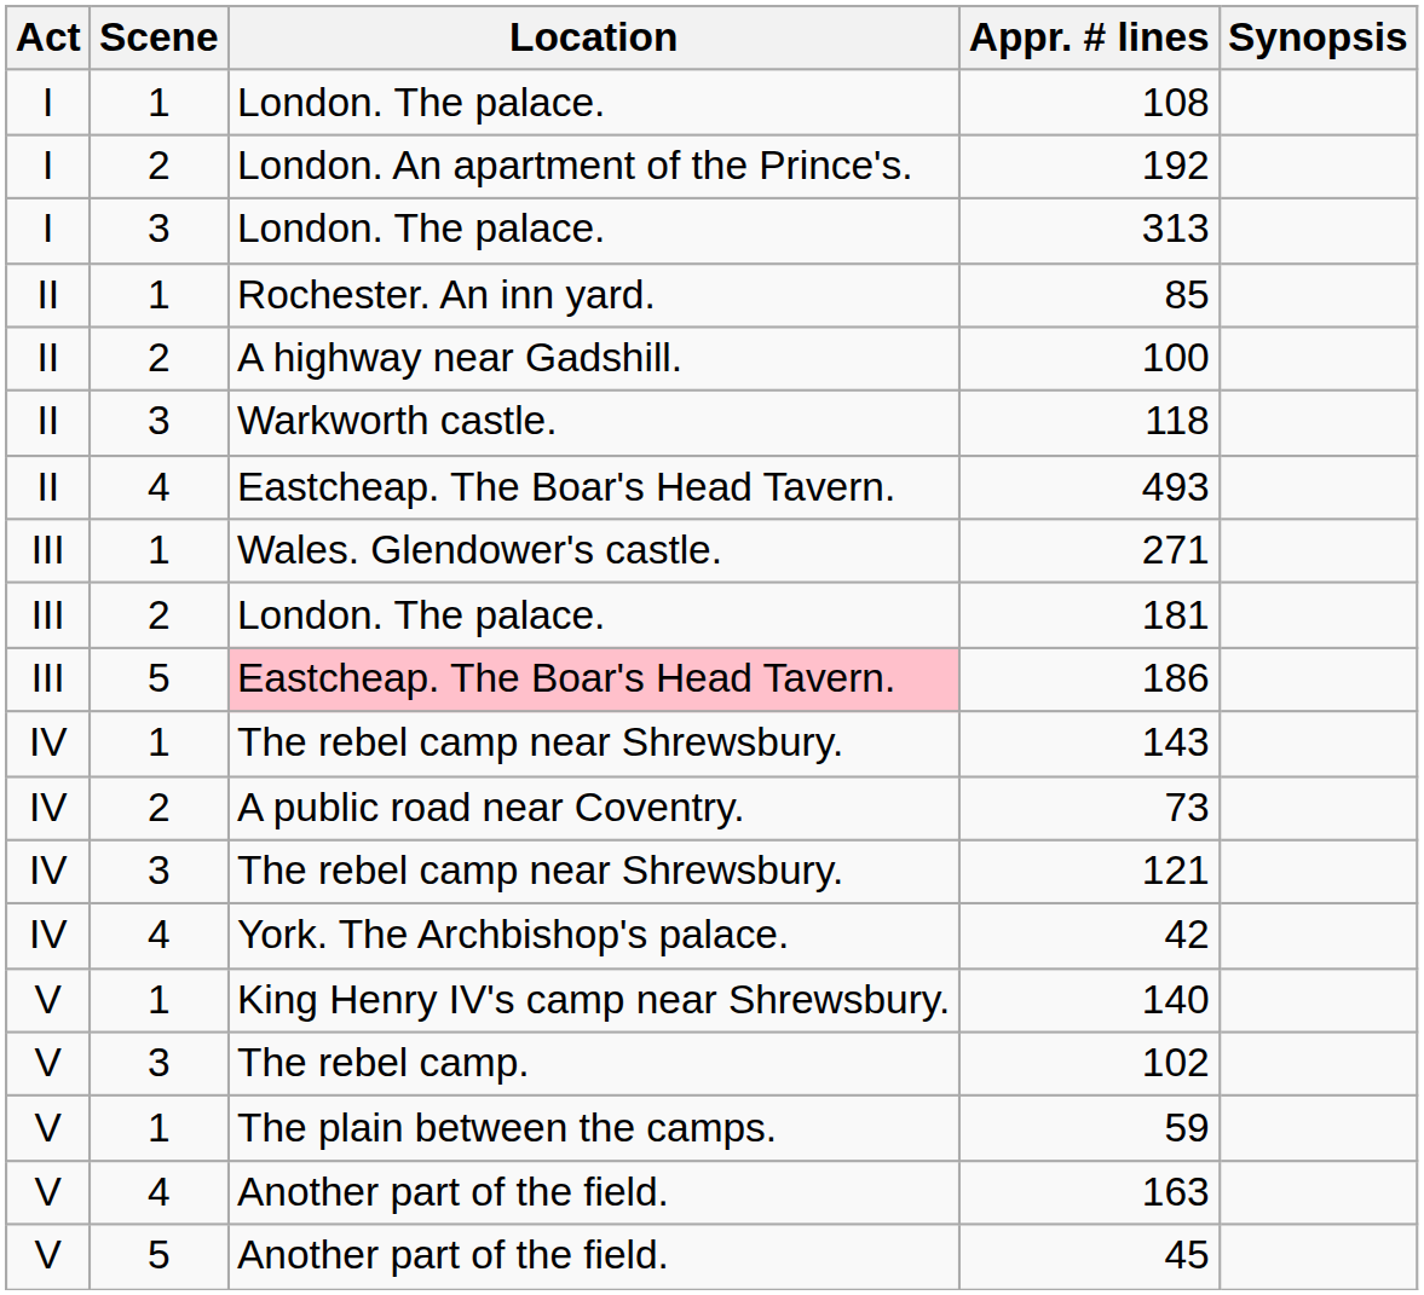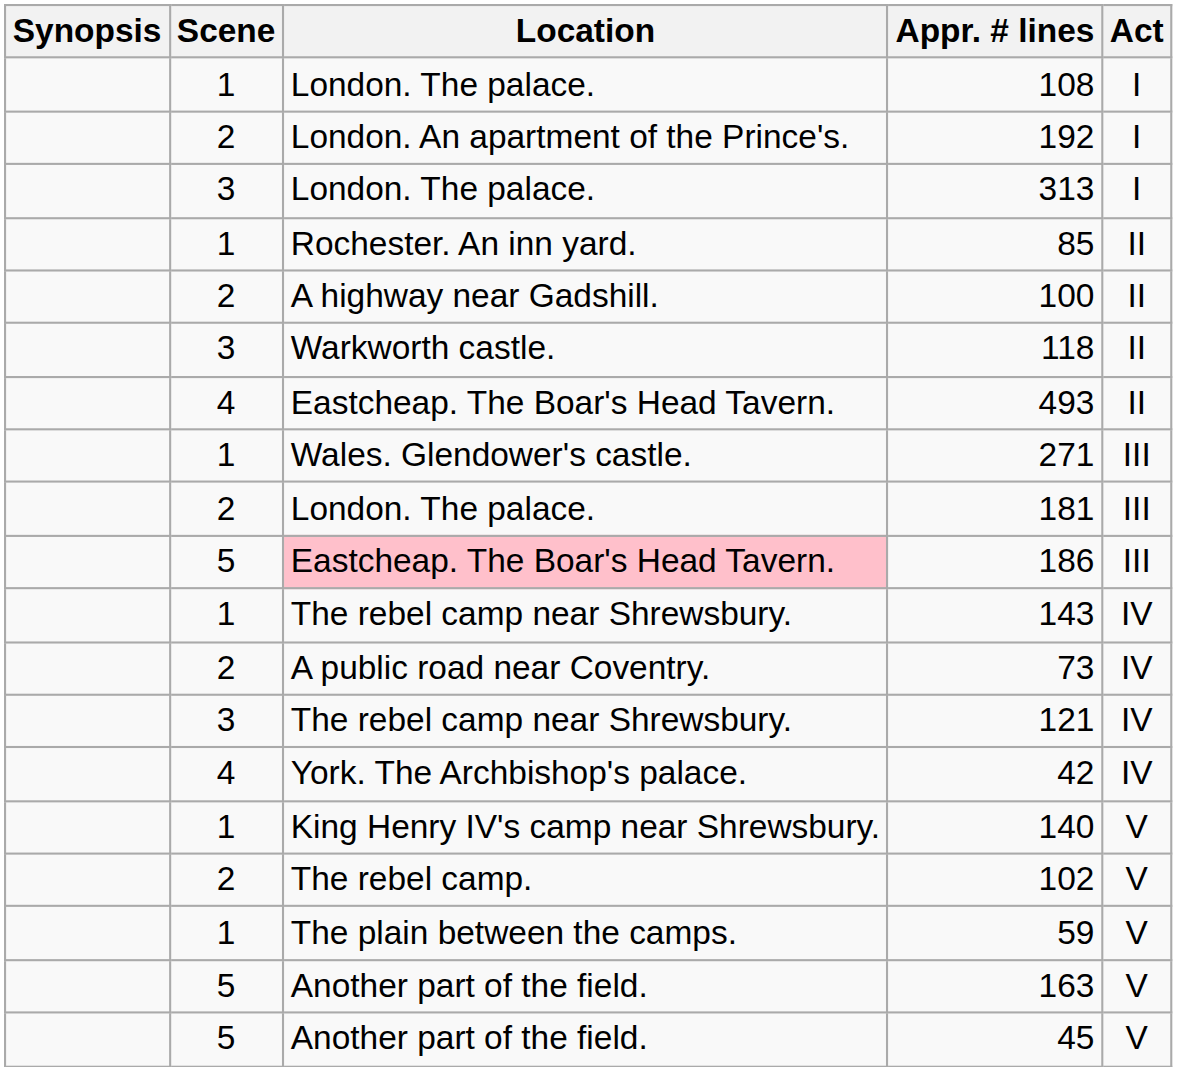 <table class="wikitable">
 <tr>
-<th>Act</th>
+<th>Synopsis</th>
 <th data-sort-type="number">Scene</th>
 <th>Location</th>
 <th data-sort-type="number">Appr. # lines</th>
-<th>Synopsis</th>
+<th>Act</th>
 </tr>
 <tr>
-<td style="text-align:center;">I</td>
+<td></td>
 <td style="text-align:center;">1</td>
 <td>London. The palace.</td>
 <td style="text-align:right;">108</td>
-<td></td>
+<td style="text-align:center;">I</td>
 </tr>
 <tr>
-<td style="text-align:center;">I</td>
+<td></td>
 <td style="text-align:center;">2</td>
 <td>London. An apartment of the Prince's.</td>
 <td style="text-align:right;">192</td>
-<td></td>
+<td style="text-align:center;">I</td>
 </tr>
 <tr>
-<td style="text-align:center;">I</td>
+<td></td>
 <td style="text-align:center;">3</td>
 <td>London. The palace.</td>
 <td style="text-align:right;">313</td>
-<td></td>
+<td style="text-align:center;">I</td>
 </tr>
 <tr>
-<td style="text-align:center;">II</td>
+<td></td>
 <td style="text-align:center;">1</td>
 <td>Rochester. An inn yard.</td>
 <td style="text-align:right;">85</td>
-<td></td>
+<td style="text-align:center;">II</td>
 </tr>
 <tr>
-<td style="text-align:center;">II</td>
+<td></td>
 <td style="text-align:center;">2</td>
 <td>A highway near Gadshill.</td>
 <td style="text-align:right;">100</td>
-<td></td>
+<td style="text-align:center;">II</td>
 </tr>
 <tr>
-<td style="text-align:center;">II</td>
+<td></td>
 <td style="text-align:center;">3</td>
 <td>Warkworth castle.</td>
 <td style="text-align:right;">118</td>
-<td></td>
+<td style="text-align:center;">II</td>
 </tr>
 <tr>
-<td style="text-align:center;">II</td>
+<td></td>
 <td style="text-align:center;">4</td>
 <td>Eastcheap. The Boar's Head Tavern.</td>
 <td style="text-align:right;">493</td>
-<td></td>
+<td style="text-align:center;">II</td>
 </tr>
 <tr>
-<td style="text-align:center;">III</td>
+<td></td>
 <td style="text-align:center;">1</td>
 <td>Wales. Glendower's castle.</td>
 <td style="text-align:right;">271</td>
-<td></td>
+<td style="text-align:center;">III</td>
 </tr>
 <tr>
-<td style="text-align:center;">III</td>
+<td></td>
 <td style="text-align:center;">2</td>
 <td>London. The palace.</td>
 <td style="text-align:right;">181</td>
-<td></td>
+<td style="text-align:center;">III</td>
 </tr>
 <tr>
-<td style="text-align:center;">III</td>
+<td></td>
 <td style="text-align:center;">5</td>
 <td style="background: pink;">Eastcheap. The Boar's Head Tavern.</td>
 <td style="text-align:right;">186</td>
-<td></td>
+<td style="text-align:center;">III</td>
 </tr>
 <tr>
-<td style="text-align:center;">IV</td>
+<td></td>
 <td style="text-align:center;">1</td>
 <td>The rebel camp near Shrewsbury.</td>
 <td style="text-align:right;">143</td>
-<td></td>
+<td style="text-align:center;">IV</td>
 </tr>
 <tr>
-<td style="text-align:center;">IV</td>
+<td></td>
 <td style="text-align:center;">2</td>
 <td>A public road near Coventry.</td>
 <td style="text-align:right;">73</td>
-<td></td>
+<td style="text-align:center;">IV</td>
 </tr>
 <tr>
-<td style="text-align:center;">IV</td>
+<td></td>
 <td style="text-align:center;">3</td>
 <td>The rebel camp near Shrewsbury.</td>
 <td style="text-align:right;">121</td>
-<td></td>
+<td style="text-align:center;">IV</td>
 </tr>
 <tr>
-<td style="text-align:center;">IV</td>
+<td></td>
 <td style="text-align:center;">4</td>
 <td>York. The Archbishop's palace.</td>
 <td style="text-align:right;">42</td>
-<td></td>
+<td style="text-align:center;">IV</td>
 </tr>
 <tr>
-<td style="text-align:center;">V</td>
+<td></td>
 <td style="text-align:center;">1</td>
 <td>King Henry IV's camp near Shrewsbury.</td>
 <td style="text-align:right;">140</td>
-<td></td>
+<td style="text-align:center;">V</td>
 </tr>
 <tr>
-<td style="text-align:center;">V</td>
-<td style="text-align:center;">3</td>
+<td></td>
+<td style="text-align:center;">2</td>
 <td>The rebel camp.</td>
 <td style="text-align:right;">102</td>
-<td></td>
+<td style="text-align:center;">V</td>
 </tr>
 <tr>
-<td style="text-align:center;">V</td>
+<td></td>
 <td style="text-align:center;">1</td>
 <td>The plain between the camps.</td>
 <td style="text-align:right;">59</td>
-<td></td>
+<td style="text-align:center;">V</td>
 </tr>
 <tr>
-<td style="text-align:center;">V</td>
-<td style="text-align:center;">4</td>
+<td></td>
+<td style="text-align:center;">5</td>
 <td>Another part of the field.</td>
 <td style="text-align:right;">163</td>
-<td></td>
+<td style="text-align:center;">V</td>
 </tr>
 <tr>
-<td style="text-align:center;">V</td>
+<td></td>
 <td style="text-align:center;">5</td>
 <td>Another part of the field.</td>
 <td style="text-align:right;">45</td>
-<td></td>
+<td style="text-align:center;">V</td>
 </tr>
 </table>
